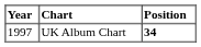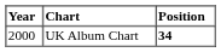 <table border=1 cellspacing=0 cellpadding=2 width="250px">
 <tr>
 <th align="left">Year</th>
 <th align="left">Chart</th>
 <th align="left">Position</th>
 </tr>
 <tr>
-<td align="left">1997</td>
+<td align="left">2000</td>
 <td align="left">UK Album Chart</td>
 <td align="left"><strong>34</strong></td>
 </tr>
 <tr>
 </tr>
 </table>
